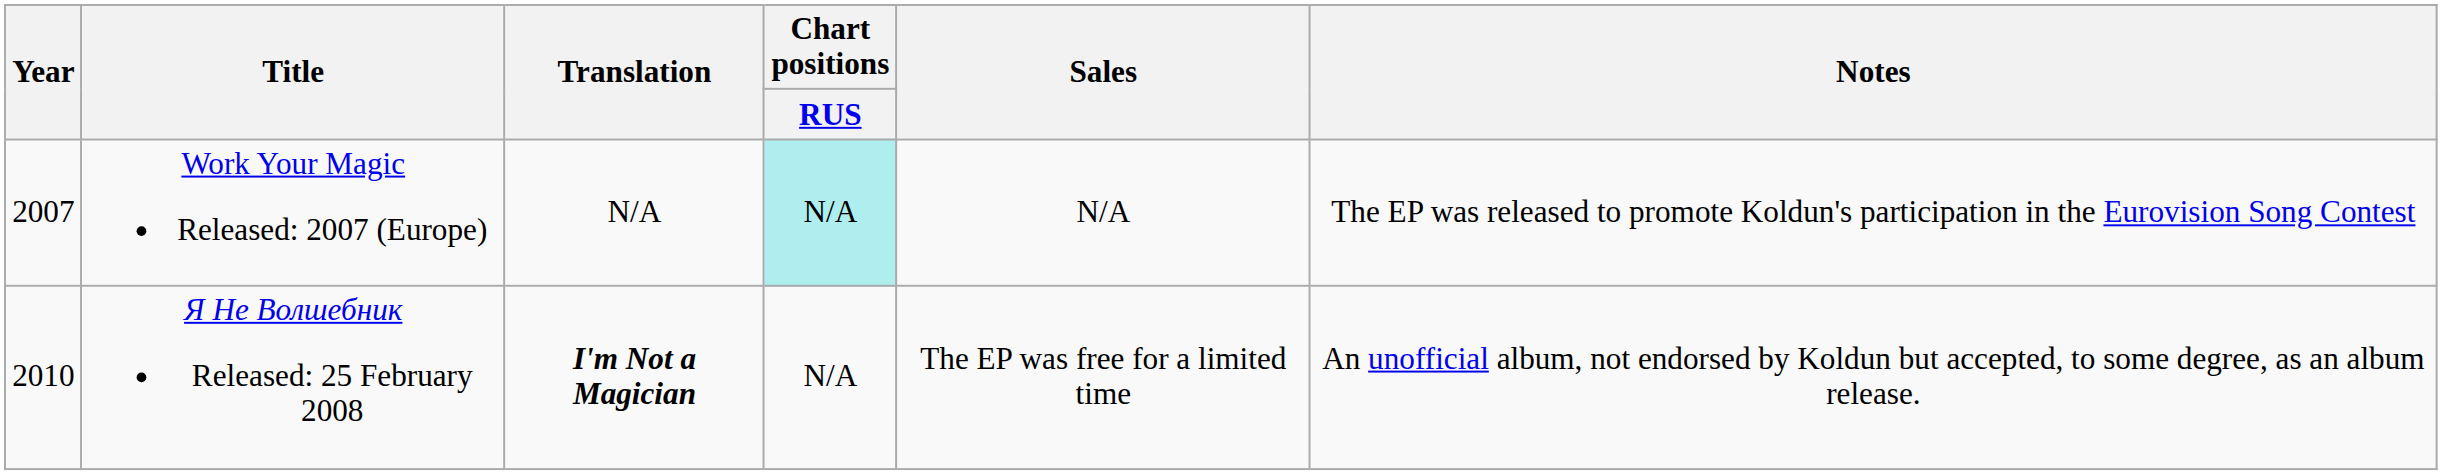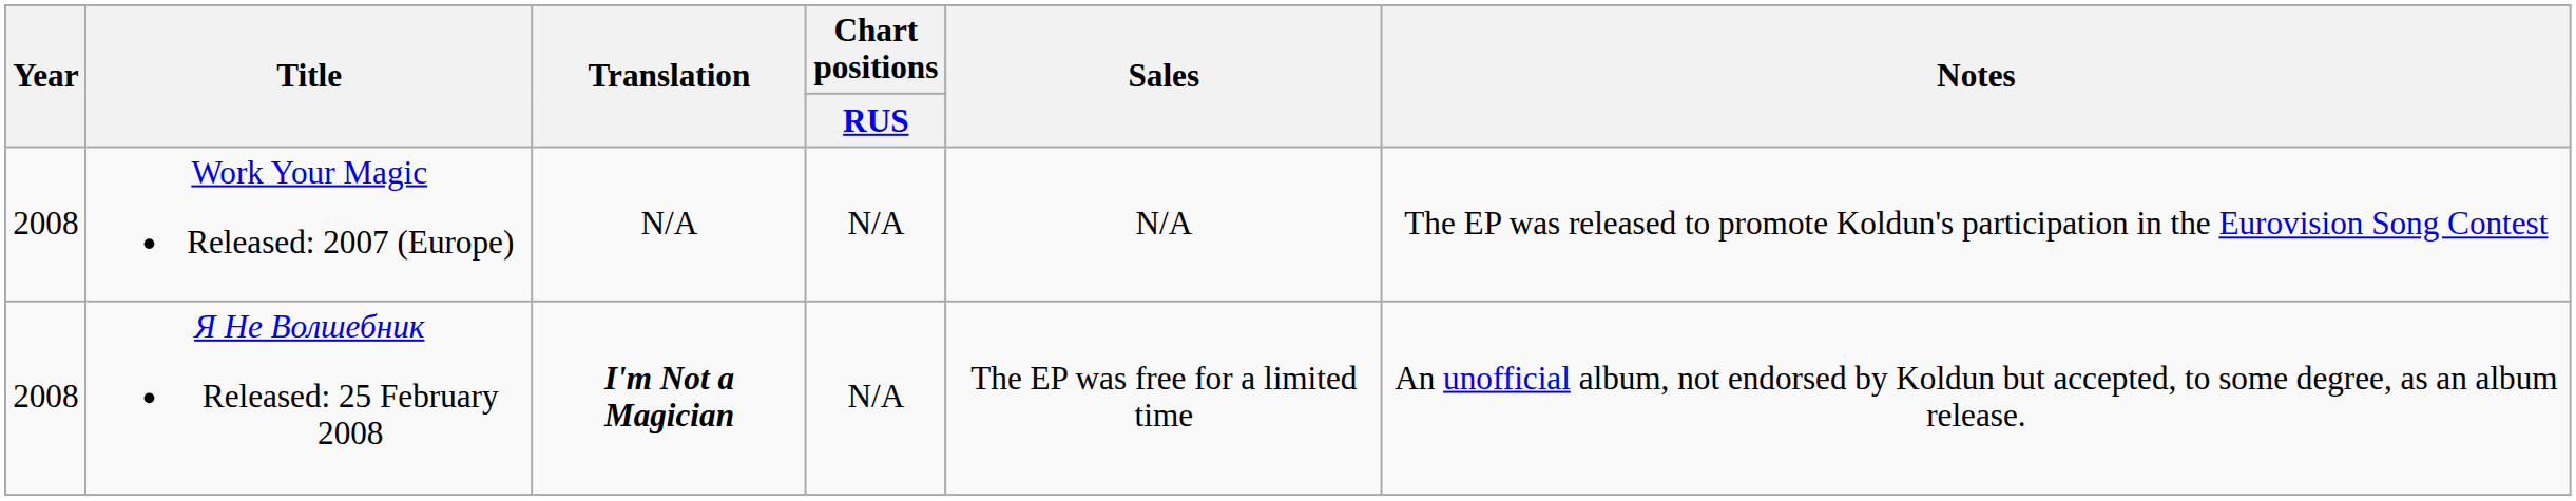 <table class="wikitable" style="text-align: center;">
 <tr>
 <th rowspan="2">Year</th>
 <th rowspan="2">Title</th>
 <th rowspan="2">Translation</th>
 <th colspan="1">Chart positions</th>
 <th rowspan="2">Sales</th>
 <th rowspan="2">Notes</th>
 </tr>
 <tr>
 <th width="30"><a href='#'>RUS</a></th>
 </tr>
 <tr>
-<td>2007</td>
+<td>2008</td>
 <td><a href='#'>Work Your Magic</a><br><ul><li>Released: 2007 (Europe)</li></ul></td>
 <td>N/A</td>
-<td style="background: paleturquoise;">N/A</td>
+<td>N/A</td>
 <td>N/A</td>
 <td>The EP was released to promote Koldun's participation in the <a href='#'>Eurovision Song Contest</a></td>
 </tr>
 <tr>
-<td>2010</td>
+<td>2008</td>
 <td><em><a href='#'>Я Не Волшебник</a></em><br><ul><li>Released: 25 February 2008</li></ul></td>
 <td><strong><em>I'm Not a Magician</em></strong></td>
 <td>N/A</td>
 <td>The EP was free for a limited time</td>
 <td>An <a href='#'>unofficial</a> album, not endorsed by Koldun but accepted, to some degree, as an album release.</td>
 </tr>
 </table>
